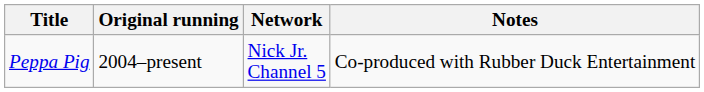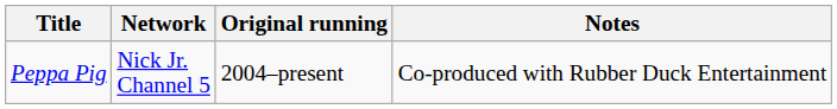 <table class="wikitable sortable">
 <tr>
 <th>Title</th>
+<th>Network</th>
 <th>Original running</th>
-<th>Network</th>
 <th>Notes</th>
 </tr>
 <tr>
 <td><em><a href='#'>Peppa Pig</a></em></td>
+<td><a href='#'>Nick Jr.</a><br><a href='#'>Channel 5</a></td>
 <td>2004–present</td>
-<td><a href='#'>Nick Jr.</a><br><a href='#'>Channel 5</a></td>
 <td>Co-produced with Rubber Duck Entertainment</td>
 </tr>
 </table>
